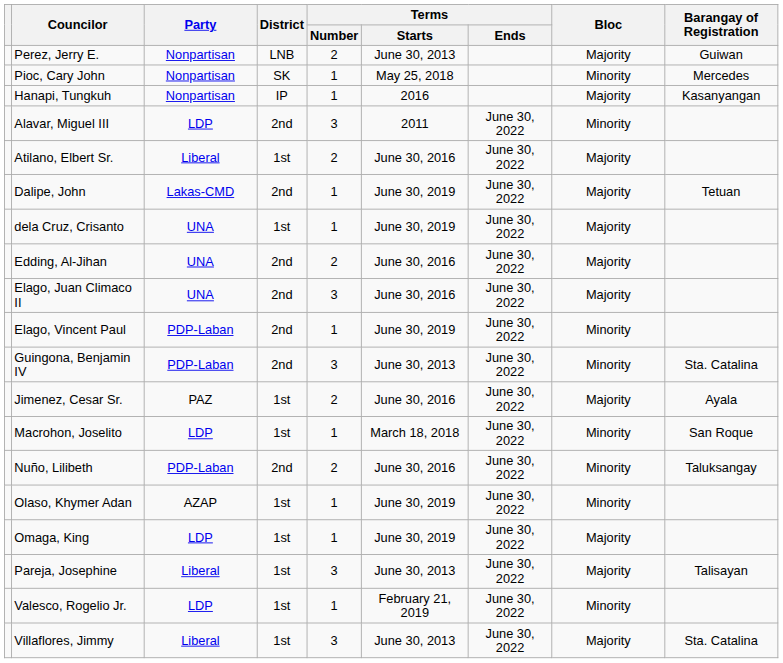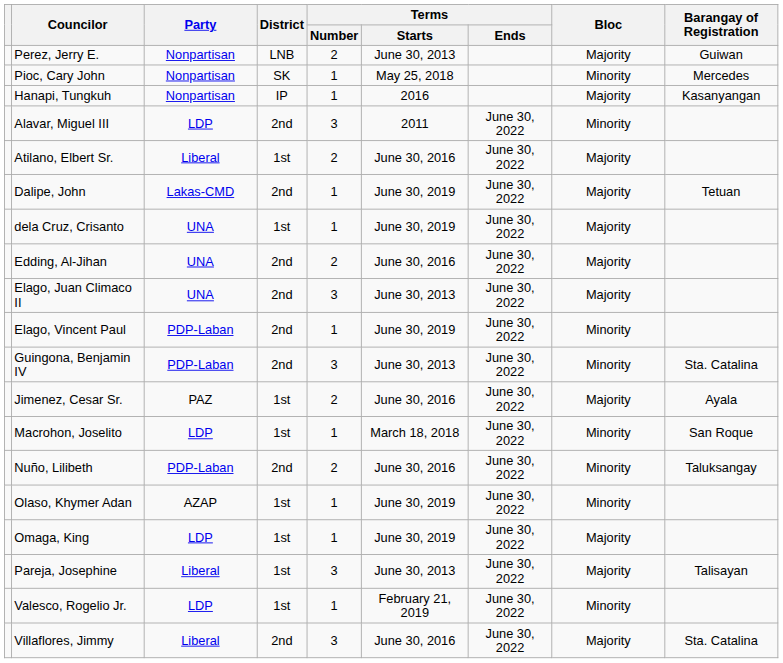 <table class="wikitable" style="font-size:90%; text-align:center;">
 <tr>
 <th rowspan="2" style="width:1px;"></th>
 <th rowspan=2>Councilor</th>
 <th style="width:120px;" rowspan="2"><a href='#'>Party</a></th>
 <th style="width:45px;" rowspan="2">District</th>
 <th style="width:45px;" colspan="3">Terms</th>
 <th style="width:120px;" rowspan="2">Bloc</th>
 <th style="width:120px;" rowspan="2">Barangay of Registration</th>
 </tr>
 <tr>
 <th>Number</th>
 <th>Starts</th>
 <th>Ends</th>
 </tr>
 <tr>
 <td></td>
 <td align=left>Perez, Jerry E.</td>
 <td><a href='#'>Nonpartisan</a></td>
 <td>LNB</td>
 <td>2</td>
 <td>June 30, 2013</td>
 <td></td>
 <td>Majority</td>
 <td>Guiwan</td>
 </tr>
 <tr>
 <td></td>
 <td align=left>Pioc, Cary John</td>
 <td><a href='#'>Nonpartisan</a></td>
 <td>SK</td>
 <td>1</td>
 <td>May 25, 2018</td>
 <td></td>
 <td>Minority</td>
 <td>Mercedes</td>
 </tr>
 <tr>
 <td></td>
 <td align=left>Hanapi, Tungkuh</td>
 <td><a href='#'>Nonpartisan</a></td>
 <td>IP</td>
 <td>1</td>
 <td>2016</td>
 <td></td>
 <td>Majority</td>
 <td>Kasanyangan</td>
 </tr>
 <tr>
 <td></td>
 <td align=left>Alavar, Miguel III</td>
 <td><a href='#'>LDP</a></td>
 <td>2nd</td>
 <td>3</td>
 <td>2011</td>
 <td>June 30, 2022</td>
 <td>Minority</td>
 <td></td>
 </tr>
 <tr>
 <td></td>
 <td align=left>Atilano, Elbert Sr.</td>
 <td><a href='#'>Liberal</a></td>
 <td>1st</td>
 <td>2</td>
 <td>June 30, 2016</td>
 <td>June 30, 2022</td>
 <td>Majority</td>
 <td></td>
 </tr>
 <tr>
 <td></td>
 <td align=left>Dalipe, John</td>
 <td><a href='#'>Lakas-CMD</a></td>
 <td>2nd</td>
 <td>1</td>
 <td>June 30, 2019</td>
 <td>June 30, 2022</td>
 <td>Majority</td>
 <td>Tetuan</td>
 </tr>
 <tr>
 <td></td>
 <td align=left>dela Cruz, Crisanto</td>
 <td><a href='#'>UNA</a></td>
 <td>1st</td>
 <td>1</td>
 <td>June 30, 2019</td>
 <td>June 30, 2022</td>
 <td>Majority</td>
 <td></td>
 </tr>
 <tr>
 <td></td>
 <td align=left>Edding, Al-Jihan</td>
 <td><a href='#'>UNA</a></td>
 <td>2nd</td>
 <td>2</td>
 <td>June 30, 2016</td>
 <td>June 30, 2022</td>
 <td>Majority</td>
 <td></td>
 </tr>
 <tr>
 <td></td>
 <td align=left>Elago, Juan Climaco II</td>
 <td><a href='#'>UNA</a></td>
 <td>2nd</td>
 <td>3</td>
-<td>June 30, 2016</td>
+<td>June 30, 2013</td>
 <td>June 30, 2022</td>
 <td>Majority</td>
 <td></td>
 </tr>
 <tr>
 <td></td>
 <td align=left>Elago, Vincent Paul</td>
 <td><a href='#'>PDP-Laban</a></td>
 <td>2nd</td>
 <td>1</td>
 <td>June 30, 2019</td>
 <td>June 30, 2022</td>
 <td>Minority</td>
 <td></td>
 </tr>
 <tr>
 <td></td>
 <td align=left>Guingona, Benjamin IV</td>
 <td><a href='#'>PDP-Laban</a></td>
 <td>2nd</td>
 <td>3</td>
 <td>June 30, 2013</td>
 <td>June 30, 2022</td>
 <td>Minority</td>
 <td>Sta. Catalina</td>
 </tr>
 <tr>
 <td></td>
 <td align=left>Jimenez, Cesar Sr.</td>
 <td>PAZ</td>
 <td>1st</td>
 <td>2</td>
 <td>June 30, 2016</td>
 <td>June 30, 2022</td>
 <td>Majority</td>
 <td>Ayala</td>
 </tr>
 <tr>
 <td></td>
 <td align=left>Macrohon, Joselito</td>
 <td><a href='#'>LDP</a></td>
 <td>1st</td>
 <td>1</td>
 <td>March 18, 2018</td>
 <td>June 30, 2022</td>
 <td>Minority</td>
 <td>San Roque</td>
 </tr>
 <tr>
 <td></td>
 <td align=left>Nuño, Lilibeth</td>
 <td><a href='#'>PDP-Laban</a></td>
 <td>2nd</td>
 <td>2</td>
 <td>June 30, 2016</td>
 <td>June 30, 2022</td>
 <td>Minority</td>
 <td>Taluksangay</td>
 </tr>
 <tr>
 <td></td>
 <td align=left>Olaso, Khymer Adan</td>
 <td>AZAP</td>
 <td>1st</td>
 <td>1</td>
 <td>June 30, 2019</td>
 <td>June 30, 2022</td>
 <td>Minority</td>
 <td></td>
 </tr>
 <tr>
 <td></td>
 <td align=left>Omaga, King</td>
 <td><a href='#'>LDP</a></td>
 <td>1st</td>
 <td>1</td>
 <td>June 30, 2019</td>
 <td>June 30, 2022</td>
 <td>Majority</td>
 <td></td>
 </tr>
 <tr>
 <td></td>
 <td align=left>Pareja, Josephine</td>
 <td><a href='#'>Liberal</a></td>
 <td>1st</td>
 <td>3</td>
 <td>June 30, 2013</td>
 <td>June 30, 2022</td>
 <td>Majority</td>
 <td>Talisayan</td>
 </tr>
 <tr>
 <td></td>
 <td align=left>Valesco, Rogelio Jr.</td>
 <td><a href='#'>LDP</a></td>
 <td>1st</td>
 <td>1</td>
 <td>February 21, 2019</td>
 <td>June 30, 2022</td>
 <td>Minority</td>
 <td></td>
 </tr>
 <tr>
 <td></td>
 <td align=left>Villaflores, Jimmy</td>
 <td><a href='#'>Liberal</a></td>
-<td>1st</td>
+<td>2nd</td>
 <td>3</td>
-<td>June 30, 2013</td>
+<td>June 30, 2016</td>
 <td>June 30, 2022</td>
 <td>Majority</td>
 <td>Sta. Catalina</td>
 </tr>
 </table>
